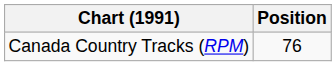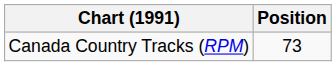 <table class="wikitable sortable">
 <tr>
 <th scope="col">Chart (1991)</th>
 <th scope="col">Position</th>
 </tr>
 <tr>
 <td>Canada Country Tracks (<em><a href='#'>RPM</a></em>)</td>
-<td align="center">76</td>
+<td align="center">73</td>
 </tr>
 </table>
